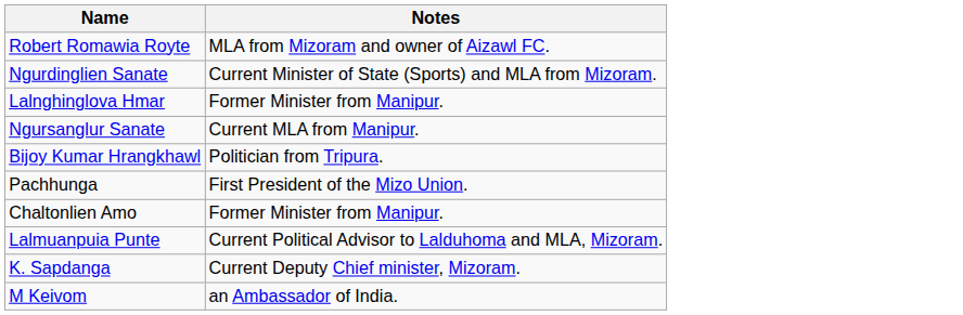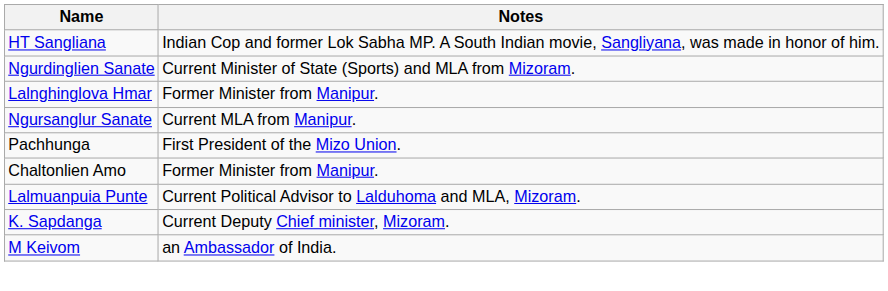 <table class="wikitable">
 <tr>
 <th>Name</th>
 <th>Notes</th>
 </tr>
 <tr>
-<td><a href='#'>Robert Romawia Royte</a></td>
-<td>MLA from <a href='#'>Mizoram</a> and owner of <a href='#'>Aizawl FC</a>.</td>
+<td><a href='#'>HT Sangliana</a></td>
+<td>Indian Cop and former Lok Sabha MP. A South Indian movie, <a href='#'>Sangliyana</a>, was made in honor of him.</td>
 </tr>
 <tr>
 <td><a href='#'>Ngurdinglien Sanate</a></td>
 <td>Current Minister of State (Sports) and MLA from <a href='#'>Mizoram</a>.</td>
 </tr>
 <tr>
 <td><a href='#'>Lalnghinglova Hmar</a></td>
 <td>Former Minister from <a href='#'>Manipur</a>.</td>
 </tr>
 <tr>
 <td><a href='#'>Ngursanglur Sanate</a></td>
 <td>Current MLA from <a href='#'>Manipur</a>.</td>
-</tr>
-<tr>
-<td><a href='#'>Bijoy Kumar Hrangkhawl</a></td>
-<td>Politician from <a href='#'>Tripura</a>.</td>
 </tr>
 <tr>
 <td>Pachhunga</td>
 <td>First President of the <a href='#'>Mizo Union</a>.</td>
 </tr>
 <tr>
 <td>Chaltonlien Amo</td>
 <td>Former Minister from <a href='#'>Manipur</a>.</td>
 </tr>
 <tr>
 <td><a href='#'>Lalmuanpuia Punte</a></td>
 <td>Current Political Advisor to <a href='#'>Lalduhoma</a> and MLA, <a href='#'>Mizoram</a>.</td>
 </tr>
 <tr>
 <td><a href='#'>K. Sapdanga</a></td>
 <td>Current Deputy <a href='#'>Chief minister</a>, <a href='#'>Mizoram</a>.</td>
 </tr>
 <tr>
 <td><a href='#'>M Keivom</a></td>
 <td>an <a href='#'>Ambassador</a> of India.</td>
 </tr>
 </table>
